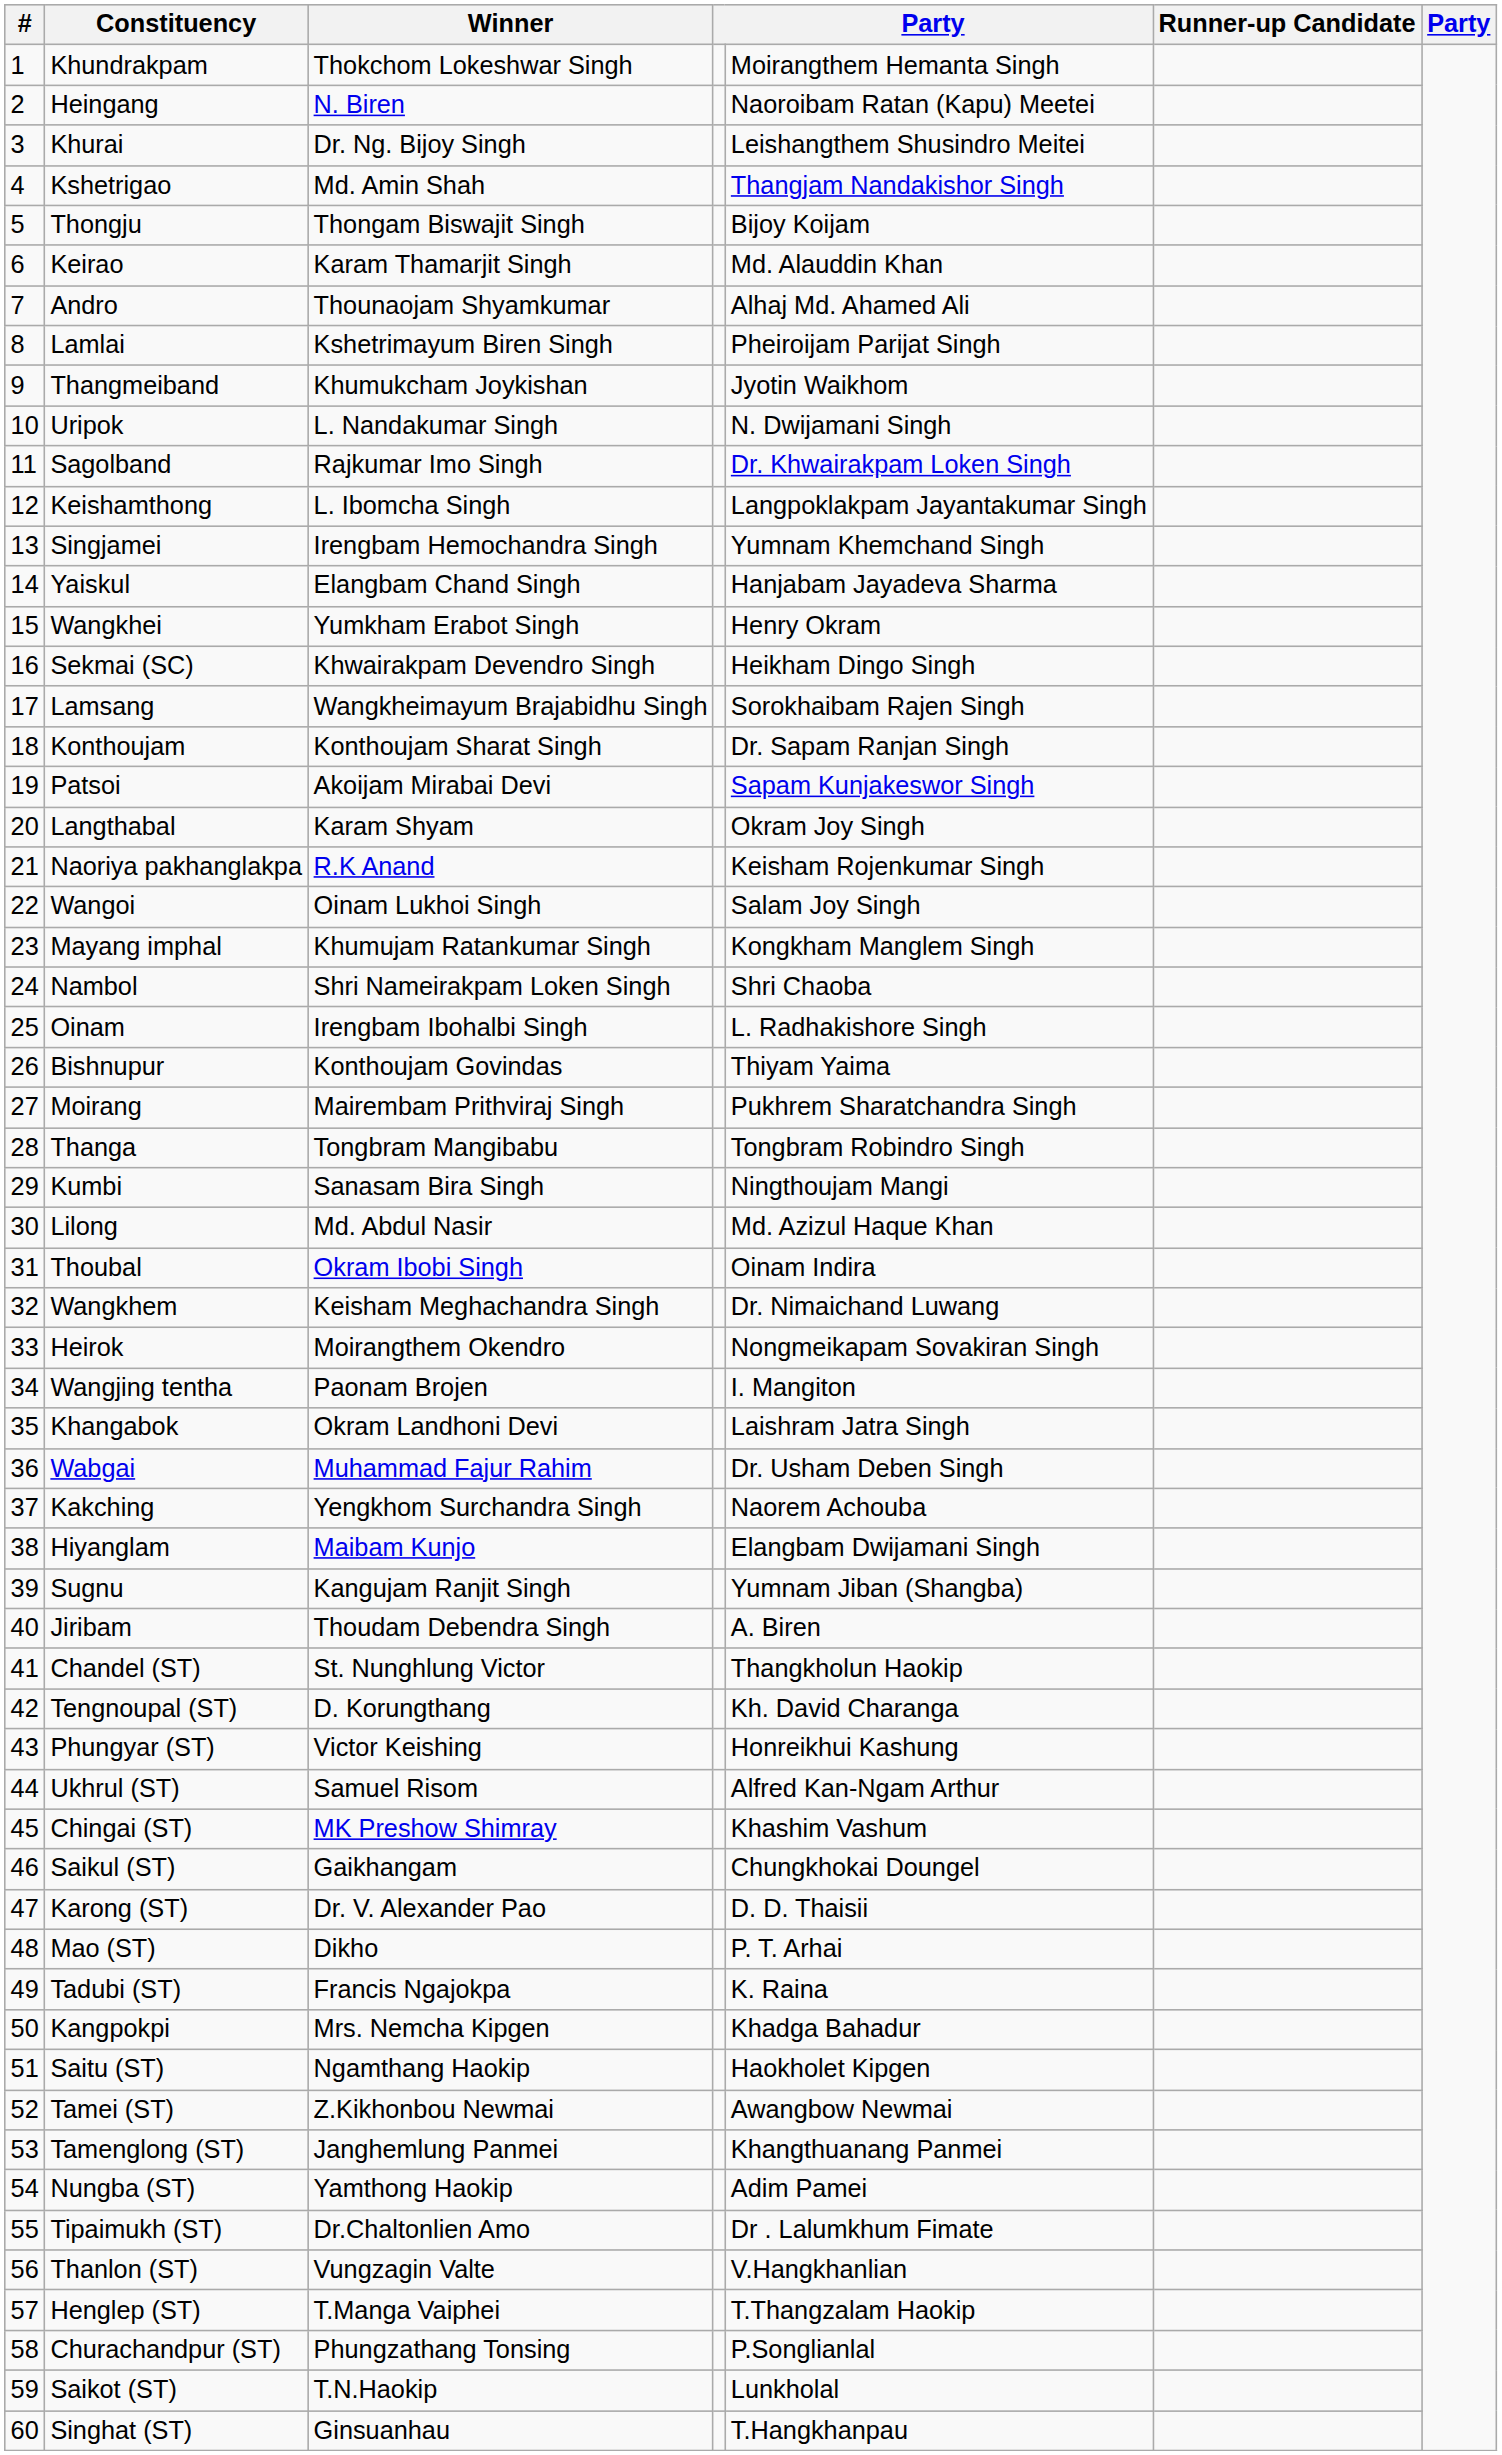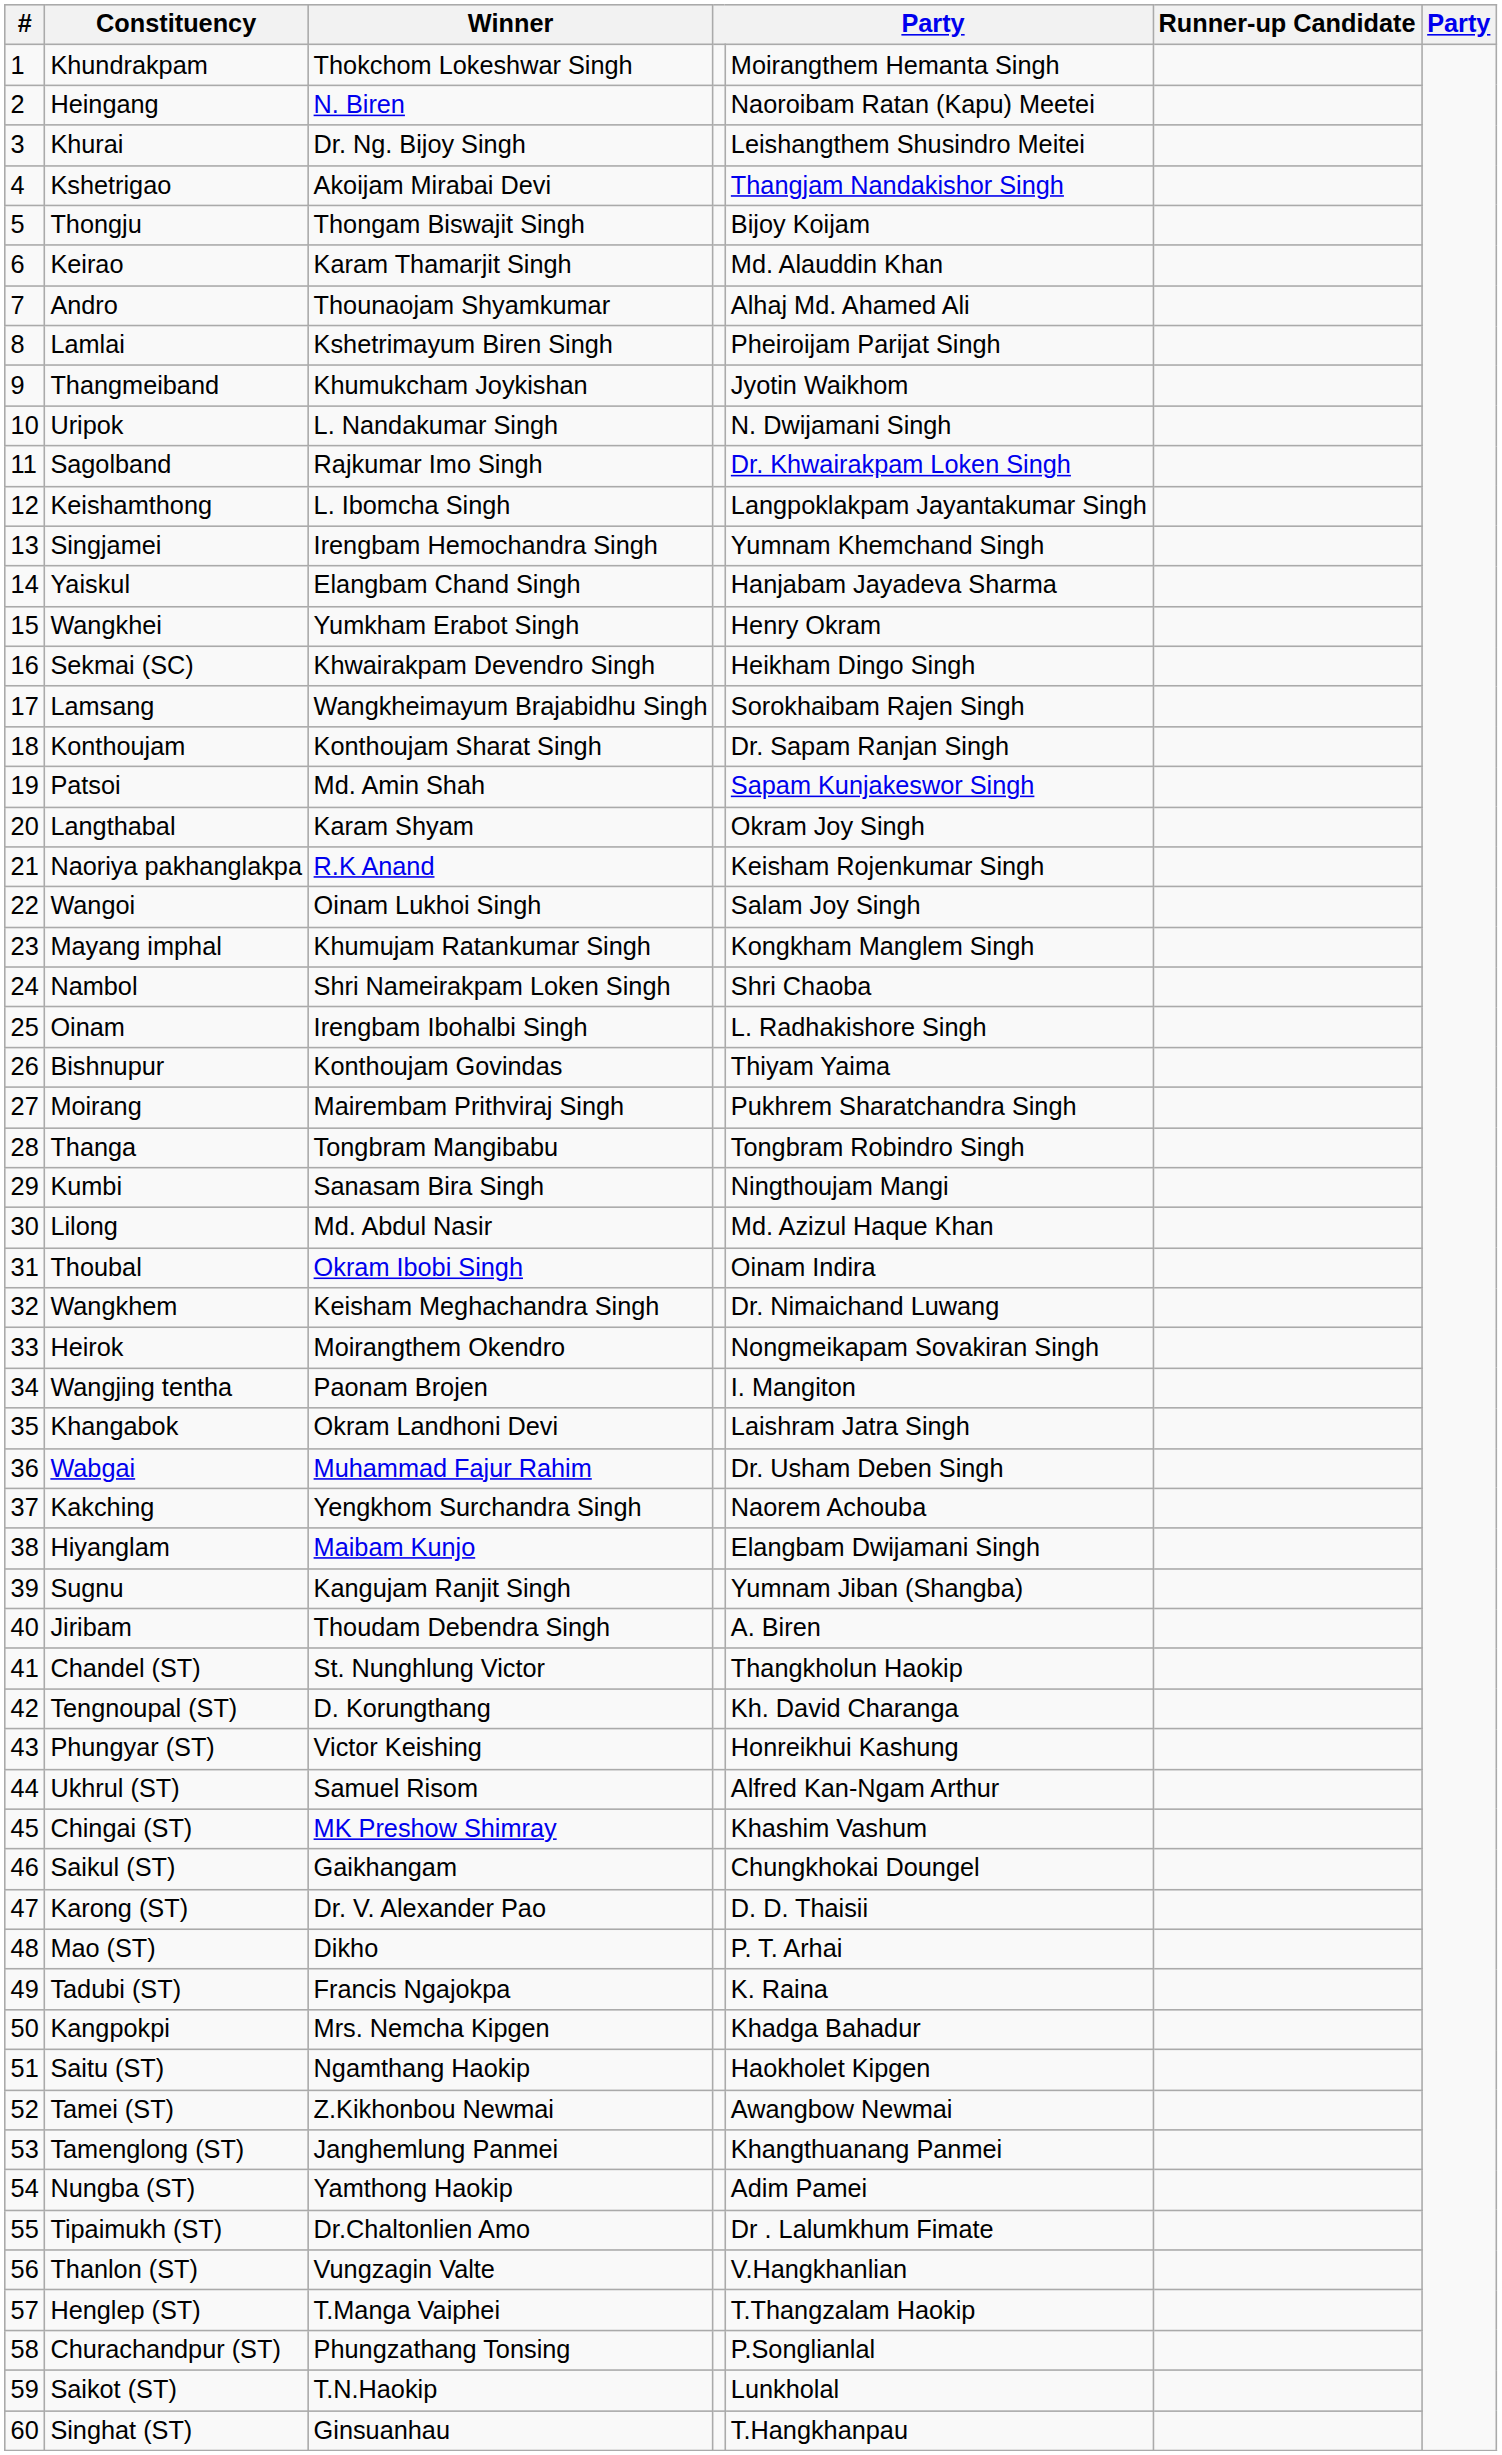 <table class="wikitable sortable">
 <tr>
 <th>#</th>
 <th>Constituency</th>
 <th>Winner</th>
 <th colspan="2"><a href='#'>Party</a></th>
 <th>Runner-up Candidate</th>
 <th colspan="2"><a href='#'>Party</a></th>
 </tr>
 <tr>
 <td>1</td>
 <td>Khundrakpam</td>
 <td>Thokchom Lokeshwar Singh</td>
 <td></td>
 <td>Moirangthem Hemanta Singh</td>
 <td></td>
 </tr>
 <tr>
 <td>2</td>
 <td>Heingang</td>
 <td><a href='#'>N. Biren</a></td>
 <td></td>
 <td>Naoroibam Ratan (Kapu) Meetei</td>
 <td></td>
 </tr>
 <tr>
 <td>3</td>
 <td>Khurai</td>
 <td>Dr. Ng. Bijoy Singh</td>
 <td></td>
 <td>Leishangthem Shusindro Meitei</td>
 <td></td>
 </tr>
 <tr>
 <td>4</td>
 <td>Kshetrigao</td>
-<td>Md. Amin Shah</td>
+<td>Akoijam Mirabai Devi</td>
 <td></td>
 <td><a href='#'>Thangjam Nandakishor Singh</a></td>
 <td></td>
 </tr>
 <tr>
 <td>5</td>
 <td>Thongju</td>
 <td>Thongam Biswajit Singh</td>
 <td></td>
 <td>Bijoy Koijam</td>
 <td></td>
 </tr>
 <tr>
 <td>6</td>
 <td>Keirao</td>
 <td>Karam Thamarjit Singh</td>
 <td></td>
 <td>Md. Alauddin Khan</td>
 <td></td>
 </tr>
 <tr>
 <td>7</td>
 <td>Andro</td>
 <td>Thounaojam Shyamkumar</td>
 <td></td>
 <td>Alhaj Md. Ahamed Ali</td>
 <td></td>
 </tr>
 <tr>
 <td>8</td>
 <td>Lamlai</td>
 <td>Kshetrimayum Biren Singh</td>
 <td></td>
 <td>Pheiroijam Parijat Singh</td>
 <td></td>
 </tr>
 <tr>
 <td>9</td>
 <td>Thangmeiband</td>
 <td>Khumukcham Joykishan</td>
 <td></td>
 <td>Jyotin Waikhom</td>
 <td></td>
 </tr>
 <tr>
 <td>10</td>
 <td>Uripok</td>
 <td>L. Nandakumar Singh</td>
 <td></td>
 <td>N. Dwijamani Singh</td>
 <td></td>
 </tr>
 <tr>
 <td>11</td>
 <td>Sagolband</td>
 <td>Rajkumar Imo Singh</td>
 <td></td>
 <td><a href='#'>Dr. Khwairakpam Loken Singh</a></td>
 <td></td>
 </tr>
 <tr>
 <td>12</td>
 <td>Keishamthong</td>
 <td>L. Ibomcha Singh</td>
 <td></td>
 <td>Langpoklakpam Jayantakumar Singh</td>
 <td></td>
 </tr>
 <tr>
 <td>13</td>
 <td>Singjamei</td>
 <td>Irengbam Hemochandra Singh</td>
 <td></td>
 <td>Yumnam Khemchand Singh</td>
 <td></td>
 </tr>
 <tr>
 <td>14</td>
 <td>Yaiskul</td>
 <td>Elangbam Chand Singh</td>
 <td></td>
 <td>Hanjabam Jayadeva Sharma</td>
 <td></td>
 </tr>
 <tr>
 <td>15</td>
 <td>Wangkhei</td>
 <td>Yumkham Erabot Singh</td>
 <td></td>
 <td>Henry Okram</td>
 <td></td>
 </tr>
 <tr>
 <td>16</td>
 <td>Sekmai (SC)</td>
 <td>Khwairakpam Devendro Singh</td>
 <td></td>
 <td>Heikham Dingo Singh</td>
 <td></td>
 </tr>
 <tr>
 <td>17</td>
 <td>Lamsang</td>
 <td>Wangkheimayum Brajabidhu Singh</td>
 <td></td>
 <td>Sorokhaibam Rajen Singh</td>
 <td></td>
 </tr>
 <tr>
 <td>18</td>
 <td>Konthoujam</td>
 <td>Konthoujam Sharat Singh</td>
 <td></td>
 <td>Dr. Sapam Ranjan Singh</td>
 <td></td>
 </tr>
 <tr>
 <td>19</td>
 <td>Patsoi</td>
-<td>Akoijam Mirabai Devi</td>
+<td>Md. Amin Shah</td>
 <td></td>
 <td><a href='#'>Sapam Kunjakeswor Singh</a></td>
 <td></td>
 </tr>
 <tr>
 <td>20</td>
 <td>Langthabal</td>
 <td>Karam Shyam</td>
 <td></td>
 <td>Okram Joy Singh</td>
 <td></td>
 </tr>
 <tr>
 <td>21</td>
 <td>Naoriya pakhanglakpa</td>
 <td><a href='#'>R.K Anand</a></td>
 <td></td>
 <td>Keisham Rojenkumar Singh</td>
 <td></td>
 </tr>
 <tr>
 <td>22</td>
 <td>Wangoi</td>
 <td>Oinam Lukhoi Singh</td>
 <td></td>
 <td>Salam Joy Singh</td>
 <td></td>
 </tr>
 <tr>
 <td>23</td>
 <td>Mayang imphal</td>
 <td>Khumujam Ratankumar Singh</td>
 <td></td>
 <td>Kongkham Manglem Singh</td>
 <td></td>
 </tr>
 <tr>
 <td>24</td>
 <td>Nambol</td>
 <td>Shri Nameirakpam Loken Singh</td>
 <td></td>
 <td>Shri Chaoba</td>
 <td></td>
 </tr>
 <tr>
 <td>25</td>
 <td>Oinam</td>
 <td>Irengbam Ibohalbi Singh</td>
 <td></td>
 <td>L. Radhakishore Singh</td>
 <td></td>
 </tr>
 <tr>
 <td>26</td>
 <td>Bishnupur</td>
 <td>Konthoujam Govindas</td>
 <td></td>
 <td>Thiyam Yaima</td>
 <td></td>
 </tr>
 <tr>
 <td>27</td>
 <td>Moirang</td>
 <td>Mairembam Prithviraj Singh</td>
 <td></td>
 <td>Pukhrem Sharatchandra Singh</td>
 <td></td>
 </tr>
 <tr>
 <td>28</td>
 <td>Thanga</td>
 <td>Tongbram Mangibabu</td>
 <td></td>
 <td>Tongbram Robindro Singh</td>
 <td></td>
 </tr>
 <tr>
 <td>29</td>
 <td>Kumbi</td>
 <td>Sanasam Bira Singh</td>
 <td></td>
 <td>Ningthoujam Mangi</td>
 <td></td>
 </tr>
 <tr>
 <td>30</td>
 <td>Lilong</td>
 <td>Md. Abdul Nasir</td>
 <td></td>
 <td>Md. Azizul Haque Khan</td>
 <td></td>
 </tr>
 <tr>
 <td>31</td>
 <td>Thoubal</td>
 <td><a href='#'>Okram Ibobi Singh</a></td>
 <td></td>
 <td>Oinam Indira</td>
 <td></td>
 </tr>
 <tr>
 <td>32</td>
 <td>Wangkhem</td>
 <td>Keisham Meghachandra Singh</td>
 <td></td>
 <td>Dr. Nimaichand Luwang</td>
 <td></td>
 </tr>
 <tr>
 <td>33</td>
 <td>Heirok</td>
 <td>Moirangthem Okendro</td>
 <td></td>
 <td>Nongmeikapam Sovakiran Singh</td>
 <td></td>
 </tr>
 <tr>
 <td>34</td>
 <td>Wangjing tentha</td>
 <td>Paonam Brojen</td>
 <td></td>
 <td>I. Mangiton</td>
 <td></td>
 </tr>
 <tr>
 <td>35</td>
 <td>Khangabok</td>
 <td>Okram Landhoni Devi</td>
 <td></td>
 <td>Laishram Jatra Singh</td>
 <td></td>
 </tr>
 <tr>
 <td>36</td>
 <td><a href='#'>Wabgai</a></td>
 <td><a href='#'>Muhammad Fajur Rahim</a></td>
 <td></td>
 <td>Dr. Usham Deben Singh</td>
 <td></td>
 </tr>
 <tr>
 <td>37</td>
 <td>Kakching</td>
 <td>Yengkhom Surchandra Singh</td>
 <td></td>
 <td>Naorem Achouba</td>
 <td></td>
 </tr>
 <tr>
 <td>38</td>
 <td>Hiyanglam</td>
 <td><a href='#'>Maibam Kunjo</a></td>
 <td></td>
 <td>Elangbam Dwijamani Singh</td>
 <td></td>
 </tr>
 <tr>
 <td>39</td>
 <td>Sugnu</td>
 <td>Kangujam Ranjit Singh</td>
 <td></td>
 <td>Yumnam Jiban (Shangba)</td>
 <td></td>
 </tr>
 <tr>
 <td>40</td>
 <td>Jiribam</td>
 <td>Thoudam Debendra Singh</td>
 <td></td>
 <td>A. Biren</td>
 <td></td>
 </tr>
 <tr>
 <td>41</td>
 <td>Chandel (ST)</td>
 <td>St. Nunghlung Victor</td>
 <td></td>
 <td>Thangkholun Haokip</td>
 <td></td>
 </tr>
 <tr>
 <td>42</td>
 <td>Tengnoupal (ST)</td>
 <td>D. Korungthang</td>
 <td></td>
 <td>Kh. David Charanga</td>
 <td></td>
 </tr>
 <tr>
 <td>43</td>
 <td>Phungyar (ST)</td>
 <td>Victor Keishing</td>
 <td></td>
 <td>Honreikhui Kashung</td>
 <td></td>
 </tr>
 <tr>
 <td>44</td>
 <td>Ukhrul (ST)</td>
 <td>Samuel Risom</td>
 <td></td>
 <td>Alfred Kan-Ngam Arthur</td>
 <td></td>
 </tr>
 <tr>
 <td>45</td>
 <td>Chingai (ST)</td>
 <td><a href='#'>MK Preshow Shimray</a></td>
 <td></td>
 <td>Khashim Vashum</td>
 <td></td>
 </tr>
 <tr>
 <td>46</td>
 <td>Saikul (ST)</td>
 <td>Gaikhangam</td>
 <td></td>
 <td>Chungkhokai Doungel</td>
 <td></td>
 </tr>
 <tr>
 <td>47</td>
 <td>Karong (ST)</td>
 <td>Dr. V. Alexander Pao</td>
 <td></td>
 <td>D. D. Thaisii</td>
 <td></td>
 </tr>
 <tr>
 <td>48</td>
 <td>Mao (ST)</td>
 <td>Dikho</td>
 <td></td>
 <td>P. T. Arhai</td>
 <td></td>
 </tr>
 <tr>
 <td>49</td>
 <td>Tadubi (ST)</td>
 <td>Francis Ngajokpa</td>
 <td></td>
 <td>K. Raina</td>
 <td></td>
 </tr>
 <tr>
 <td>50</td>
 <td>Kangpokpi</td>
 <td>Mrs. Nemcha Kipgen</td>
 <td></td>
 <td>Khadga Bahadur</td>
 <td></td>
 </tr>
 <tr>
 <td>51</td>
 <td>Saitu (ST)</td>
 <td>Ngamthang Haokip</td>
 <td></td>
 <td>Haokholet Kipgen</td>
 <td></td>
 </tr>
 <tr>
 <td>52</td>
 <td>Tamei (ST)</td>
 <td>Z.Kikhonbou Newmai</td>
 <td></td>
 <td>Awangbow Newmai</td>
 <td></td>
 </tr>
 <tr>
 <td>53</td>
 <td>Tamenglong (ST)</td>
 <td>Janghemlung Panmei</td>
 <td></td>
 <td>Khangthuanang Panmei</td>
 <td></td>
 </tr>
 <tr>
 <td>54</td>
 <td>Nungba (ST)</td>
 <td>Yamthong Haokip</td>
 <td></td>
 <td>Adim Pamei</td>
 <td></td>
 </tr>
 <tr>
 <td>55</td>
 <td>Tipaimukh (ST)</td>
 <td>Dr.Chaltonlien Amo</td>
 <td></td>
 <td>Dr . Lalumkhum Fimate</td>
 <td></td>
 </tr>
 <tr>
 <td>56</td>
 <td>Thanlon (ST)</td>
 <td>Vungzagin Valte</td>
 <td></td>
 <td>V.Hangkhanlian</td>
 <td></td>
 </tr>
 <tr>
 <td>57</td>
 <td>Henglep (ST)</td>
 <td>T.Manga Vaiphei</td>
 <td></td>
 <td>T.Thangzalam Haokip</td>
 <td></td>
 </tr>
 <tr>
 <td>58</td>
 <td>Churachandpur (ST)</td>
 <td>Phungzathang Tonsing</td>
 <td></td>
 <td>P.Songlianlal</td>
 <td></td>
 </tr>
 <tr>
 <td>59</td>
 <td>Saikot (ST)</td>
 <td>T.N.Haokip</td>
 <td></td>
 <td>Lunkholal</td>
 <td></td>
 </tr>
 <tr>
 <td>60</td>
 <td>Singhat (ST)</td>
 <td>Ginsuanhau</td>
 <td></td>
 <td>T.Hangkhanpau</td>
 <td></td>
 </tr>
 <tr>
 </tr>
 </table>
